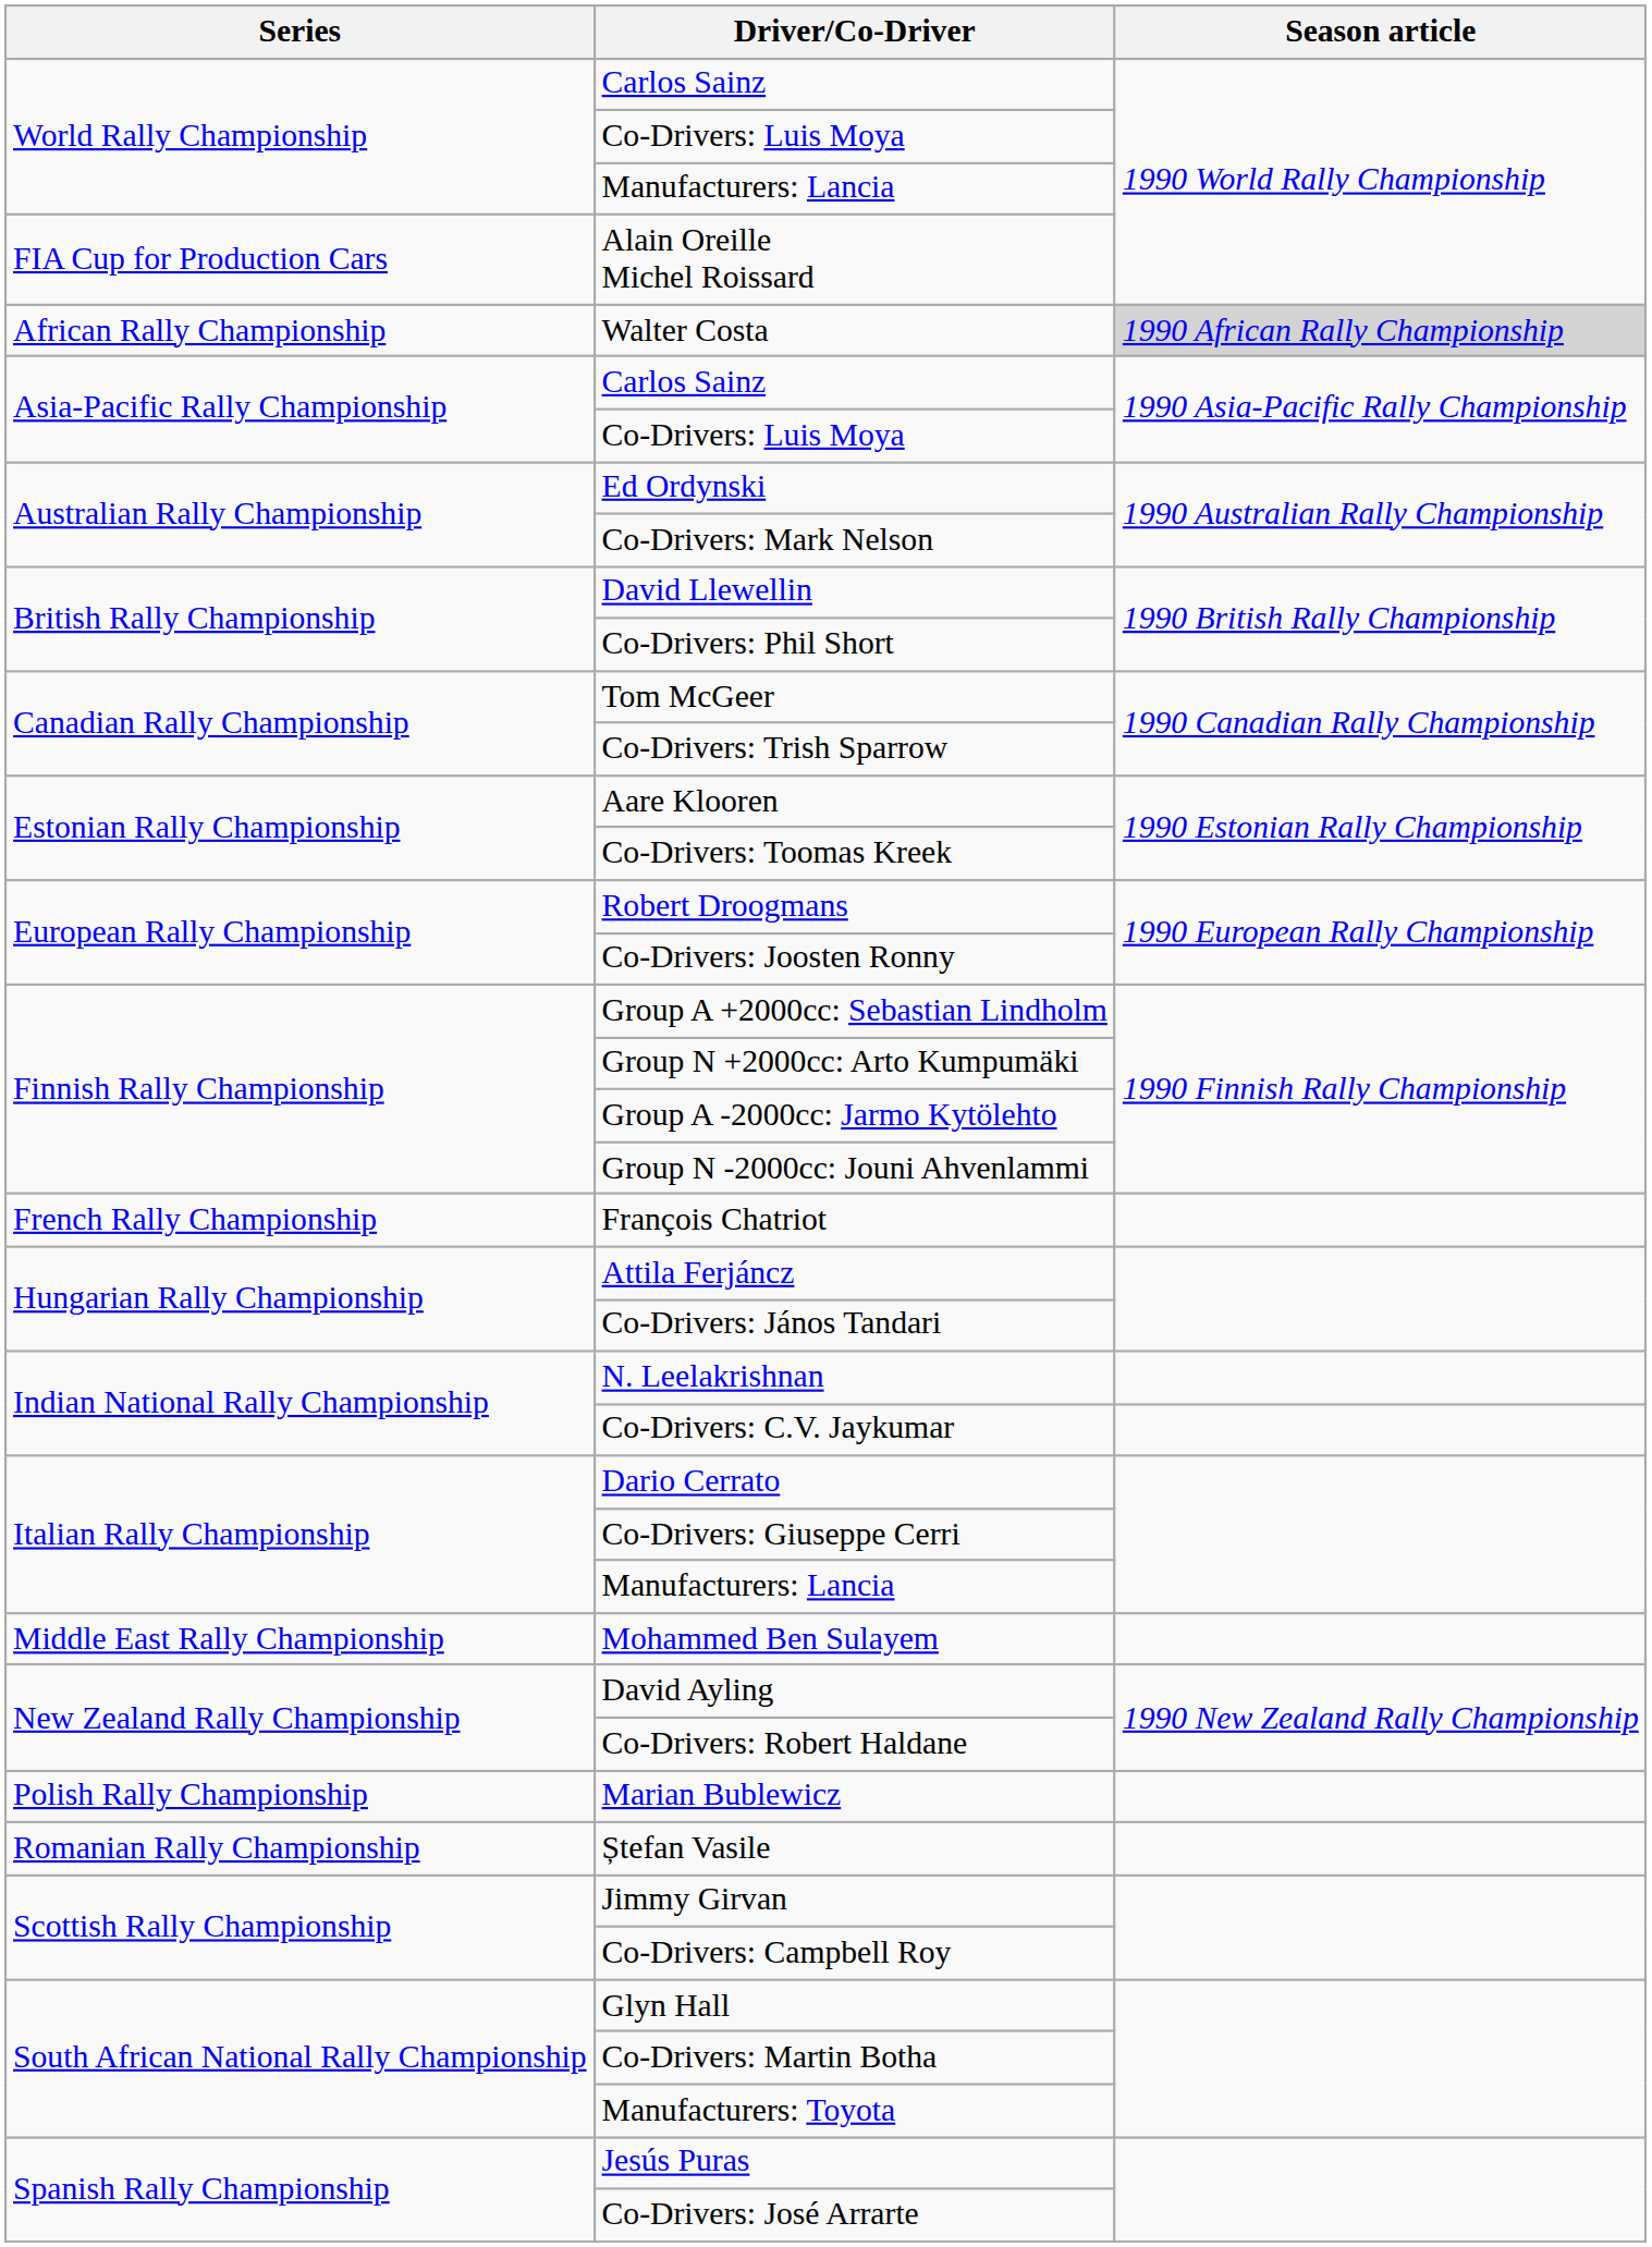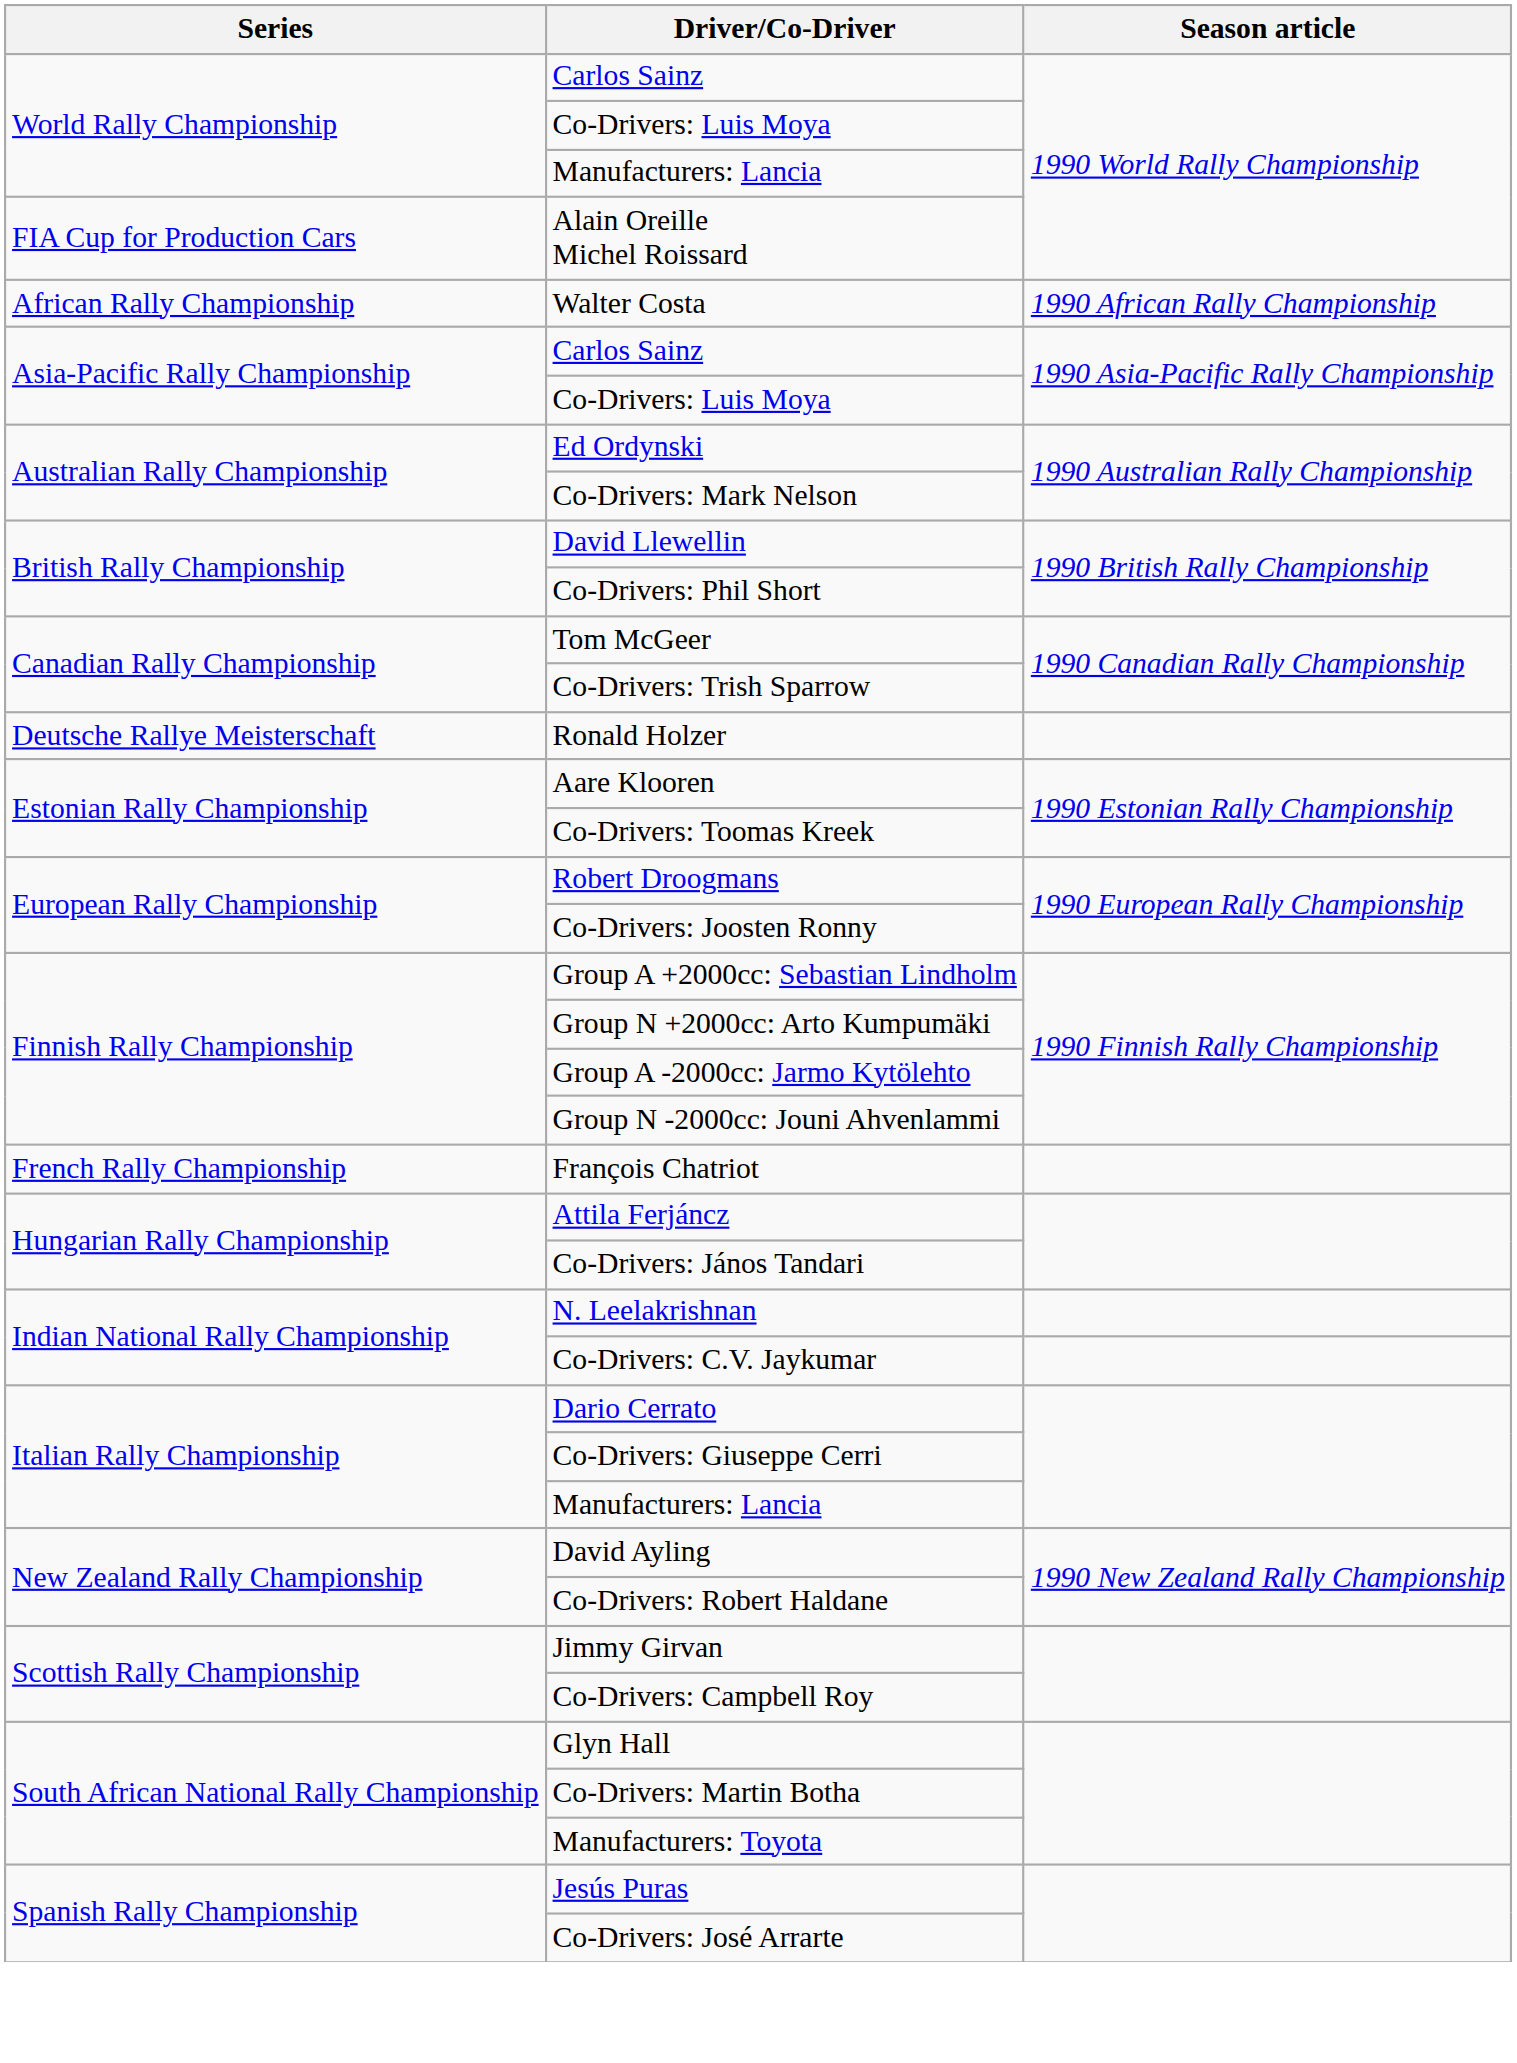 <table class="wikitable" style="font-size: 87%;">
 <tr>
 <th>Series</th>
 <th>Driver/Co-Driver</th>
 <th>Season article</th>
 </tr>
 <tr>
 <td rowspan=3><a href='#'>World Rally Championship</a></td>
 <td> <a href='#'>Carlos Sainz</a></td>
 <td rowspan=4><em><a href='#'>1990 World Rally Championship</a></em></td>
 </tr>
 <tr>
 <td>Co-Drivers:  <a href='#'>Luis Moya</a></td>
 </tr>
 <tr>
 <td>Manufacturers:  <a href='#'>Lancia</a></td>
 </tr>
 <tr>
 <td><a href='#'>FIA Cup for Production Cars</a></td>
 <td> Alain Oreille<br> Michel Roissard</td>
 </tr>
 <tr>
 <td><a href='#'>African Rally Championship</a></td>
 <td> Walter Costa</td>
-<td style="background: lightgrey;"><em><a href='#'>1990 African Rally Championship</a></em></td>
+<td><em><a href='#'>1990 African Rally Championship</a></em></td>
 </tr>
 <tr>
 <td rowspan=2><a href='#'>Asia-Pacific Rally Championship</a></td>
 <td> <a href='#'>Carlos Sainz</a></td>
 <td rowspan=2><em><a href='#'>1990 Asia-Pacific Rally Championship</a></em></td>
 </tr>
 <tr>
 <td>Co-Drivers:  <a href='#'>Luis Moya</a></td>
 </tr>
 <tr>
 <td rowspan=2><a href='#'>Australian Rally Championship</a></td>
 <td> <a href='#'>Ed Ordynski</a></td>
 <td rowspan=2><em><a href='#'>1990 Australian Rally Championship</a></em></td>
 </tr>
 <tr>
 <td>Co-Drivers:  Mark Nelson</td>
 </tr>
 <tr>
 <td rowspan=2><a href='#'>British Rally Championship</a></td>
 <td> <a href='#'>David Llewellin</a></td>
 <td rowspan=2><em><a href='#'>1990 British Rally Championship</a></em></td>
 </tr>
 <tr>
 <td>Co-Drivers:  Phil Short</td>
 </tr>
 <tr>
 <td rowspan=2><a href='#'>Canadian Rally Championship</a></td>
 <td> Tom McGeer</td>
 <td rowspan=2><em><a href='#'>1990 Canadian Rally Championship</a></em></td>
 </tr>
 <tr>
 <td>Co-Drivers:  Trish Sparrow</td>
+</tr>
+<tr>
+<td><a href='#'>Deutsche Rallye Meisterschaft</a></td>
+<td> Ronald Holzer</td>
+<td></td>
 </tr>
 <tr>
 <td rowspan=2><a href='#'>Estonian Rally Championship</a></td>
 <td> Aare Klooren</td>
 <td rowspan=2><em><a href='#'>1990 Estonian Rally Championship</a></em></td>
 </tr>
 <tr>
 <td>Co-Drivers:  Toomas Kreek</td>
 </tr>
 <tr>
 <td rowspan=2><a href='#'>European Rally Championship</a></td>
 <td> <a href='#'>Robert Droogmans</a></td>
 <td rowspan=2><em><a href='#'>1990 European Rally Championship</a></em></td>
 </tr>
 <tr>
 <td>Co-Drivers:  Joosten Ronny</td>
 </tr>
 <tr>
 <td rowspan=4><a href='#'>Finnish Rally Championship</a></td>
 <td>Group A +2000cc:  <a href='#'>Sebastian Lindholm</a></td>
 <td rowspan=4><em><a href='#'>1990 Finnish Rally Championship</a></em></td>
 </tr>
 <tr>
 <td>Group N +2000cc:  Arto Kumpumäki</td>
 </tr>
 <tr>
 <td>Group A -2000cc:  <a href='#'>Jarmo Kytölehto</a></td>
 </tr>
 <tr>
 <td>Group N -2000cc:  Jouni Ahvenlammi</td>
 </tr>
 <tr>
 <td><a href='#'>French Rally Championship</a></td>
 <td> François Chatriot</td>
 <td></td>
 </tr>
 <tr>
 <td rowspan=2><a href='#'>Hungarian Rally Championship</a></td>
 <td> <a href='#'>Attila Ferjáncz</a></td>
 <td rowspan=2></td>
 </tr>
 <tr>
 <td>Co-Drivers:  János Tandari</td>
 </tr>
 <tr>
 <td rowspan=2><a href='#'>Indian National Rally Championship</a></td>
 <td> <a href='#'>N. Leelakrishnan</a></td>
 <td></td>
 </tr>
 <tr>
 <td>Co-Drivers:  C.V. Jaykumar</td>
 </tr>
 <tr>
 <td rowspan=3><a href='#'>Italian Rally Championship</a></td>
 <td> <a href='#'>Dario Cerrato</a></td>
 <td rowspan=3></td>
 </tr>
 <tr>
 <td>Co-Drivers:  Giuseppe Cerri</td>
 </tr>
 <tr>
 <td>Manufacturers:  <a href='#'>Lancia</a></td>
 </tr>
 <tr>
-<td><a href='#'>Middle East Rally Championship</a></td>
-<td> <a href='#'>Mohammed Ben Sulayem</a></td>
-<td></td>
-</tr>
-<tr>
 <td rowspan=2><a href='#'>New Zealand Rally Championship</a></td>
 <td> David Ayling</td>
 <td rowspan=2><em><a href='#'>1990 New Zealand Rally Championship</a></em></td>
 </tr>
 <tr>
 <td>Co-Drivers:  Robert Haldane</td>
-</tr>
-<tr>
-<td><a href='#'>Polish Rally Championship</a></td>
-<td> <a href='#'>Marian Bublewicz</a></td>
-<td></td>
-</tr>
-<tr>
-<td><a href='#'>Romanian Rally Championship</a></td>
-<td> Ștefan Vasile</td>
-<td></td>
 </tr>
 <tr>
 <td rowspan=2><a href='#'>Scottish Rally Championship</a></td>
 <td> Jimmy Girvan</td>
 <td rowspan=2></td>
 </tr>
 <tr>
 <td>Co-Drivers:  Campbell Roy</td>
 </tr>
 <tr>
 <td rowspan=3><a href='#'>South African National Rally Championship</a></td>
 <td> Glyn Hall</td>
 <td rowspan=3></td>
 </tr>
 <tr>
 <td>Co-Drivers:  Martin Botha</td>
 </tr>
 <tr>
 <td>Manufacturers:  <a href='#'>Toyota</a></td>
 </tr>
 <tr>
 <td rowspan=2><a href='#'>Spanish Rally Championship</a></td>
 <td> <a href='#'>Jesús Puras</a></td>
 <td rowspan=2></td>
 </tr>
 <tr>
 <td>Co-Drivers:  José Arrarte</td>
 </tr>
 <tr>
 </tr>
 </table>
